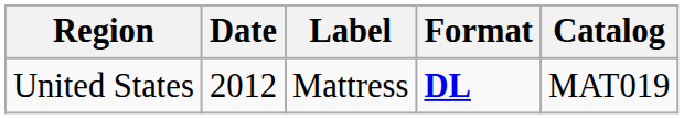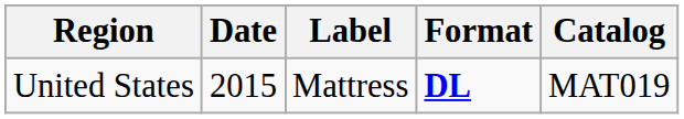 <table class="wikitable">
 <tr>
 <th>Region</th>
 <th>Date</th>
 <th>Label</th>
 <th>Format</th>
 <th>Catalog</th>
 </tr>
 <tr>
 <td>United States</td>
-<td>2012</td>
+<td>2015</td>
 <td>Mattress</td>
 <td><strong><a href='#'>DL</a></strong></td>
 <td>MAT019</td>
 </tr>
 </table>
